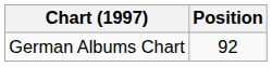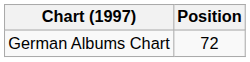 <table class="wikitable plainrowheaders" style="text-align:center">
 <tr>
 <th scope="column">Chart (1997)</th>
 <th scope="column">Position</th>
 </tr>
 <tr>
 <td align="left">German Albums Chart</td>
-<td>92</td>
+<td>72</td>
 </tr>
 </table>
